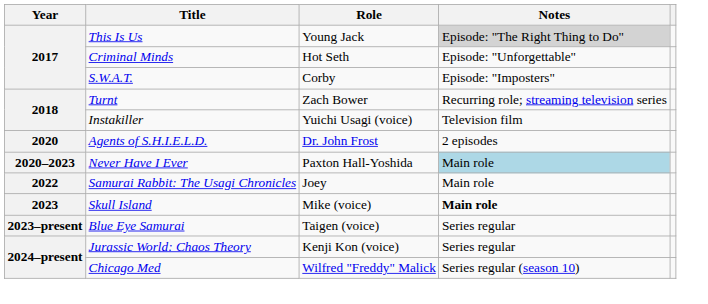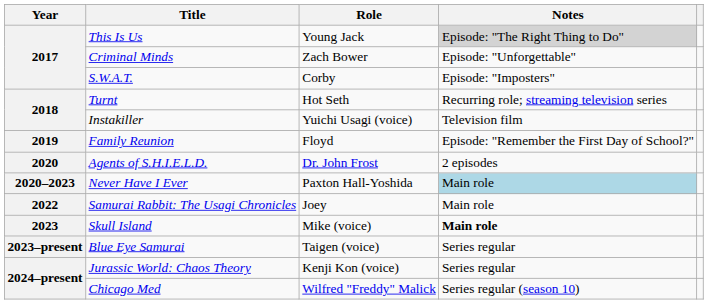 <table class="wikitable plainrowheaders sortable">
 <tr>
 <th scope="col">Year</th>
 <th scope="col">Title</th>
 <th scope="col">Role</th>
 <th scope="col" class="unsortable">Notes</th>
 <th scope="col" class="unsortable"></th>
 </tr>
 <tr>
 <th scope="row" rowspan="3">2017</th>
 <td><em><a href='#'>This Is Us</a></em></td>
 <td>Young Jack</td>
 <td style="background: lightgrey;">Episode: "The Right Thing to Do"</td>
 <td style="text-align:center;"></td>
 </tr>
 <tr>
 <td><em><a href='#'>Criminal Minds</a></em></td>
-<td>Hot Seth</td>
+<td>Zach Bower</td>
 <td>Episode: "Unforgettable"</td>
 <td style="text-align:center;"></td>
 </tr>
 <tr>
 <td><em><a href='#'>S.W.A.T.</a></em></td>
 <td>Corby</td>
 <td>Episode: "Imposters"</td>
 <td style="text-align:center;"></td>
 </tr>
 <tr>
 <th scope=row rowspan="2">2018</th>
 <td><em><a href='#'>Turnt</a></em></td>
-<td>Zach Bower</td>
+<td>Hot Seth</td>
 <td>Recurring role; <a href='#'>streaming television</a> series</td>
 <td style="text-align:center;"></td>
 </tr>
 <tr>
 <td><em>Instakiller</em></td>
 <td>Yuichi Usagi (voice)</td>
 <td>Television film</td>
+<td style="text-align:center;"></td>
+</tr>
+<tr>
+<th scope=row>2019</th>
+<td><em><a href='#'>Family Reunion</a></em></td>
+<td>Floyd</td>
+<td>Episode: "Remember the First Day of School?"</td>
 <td style="text-align:center;"></td>
 </tr>
 <tr>
 <th scope="row">2020</th>
 <td><em><a href='#'>Agents of S.H.I.E.L.D.</a></em></td>
 <td><a href='#'>Dr. John Frost</a></td>
 <td>2 episodes</td>
 <td style="text-align:center;"></td>
 </tr>
 <tr>
 <th scope="row">2020–2023</th>
 <td><em><a href='#'>Never Have I Ever</a></em></td>
 <td>Paxton Hall-Yoshida</td>
 <td style="background: lightblue;">Main role</td>
 <td></td>
 </tr>
 <tr>
 <th scope="row">2022</th>
 <td><em><a href='#'>Samurai Rabbit: The Usagi Chronicles</a></em></td>
 <td>Joey</td>
 <td>Main role</td>
 <td></td>
 </tr>
 <tr>
 <th scope="row">2023</th>
 <td><em><a href='#'>Skull Island</a></em></td>
 <td>Mike (voice)</td>
 <td><strong>Main role</strong></td>
 <td></td>
 </tr>
 <tr>
 <th scope="row">2023–present</th>
 <td><em><a href='#'>Blue Eye Samurai</a></em></td>
 <td>Taigen (voice)</td>
 <td>Series regular</td>
 <td></td>
 </tr>
 <tr>
 <th scope="row" rowspan="2">2024–present</th>
 <td><em><a href='#'>Jurassic World: Chaos Theory</a></em></td>
 <td>Kenji Kon (voice)</td>
 <td>Series regular</td>
 <td style="text-align:center;"></td>
 </tr>
 <tr>
 <td><em><a href='#'>Chicago Med</a></em></td>
 <td><a href='#'>Wilfred "Freddy" Malick</a></td>
 <td>Series regular (<a href='#'>season 10</a>)</td>
 <td></td>
 </tr>
 </table>
